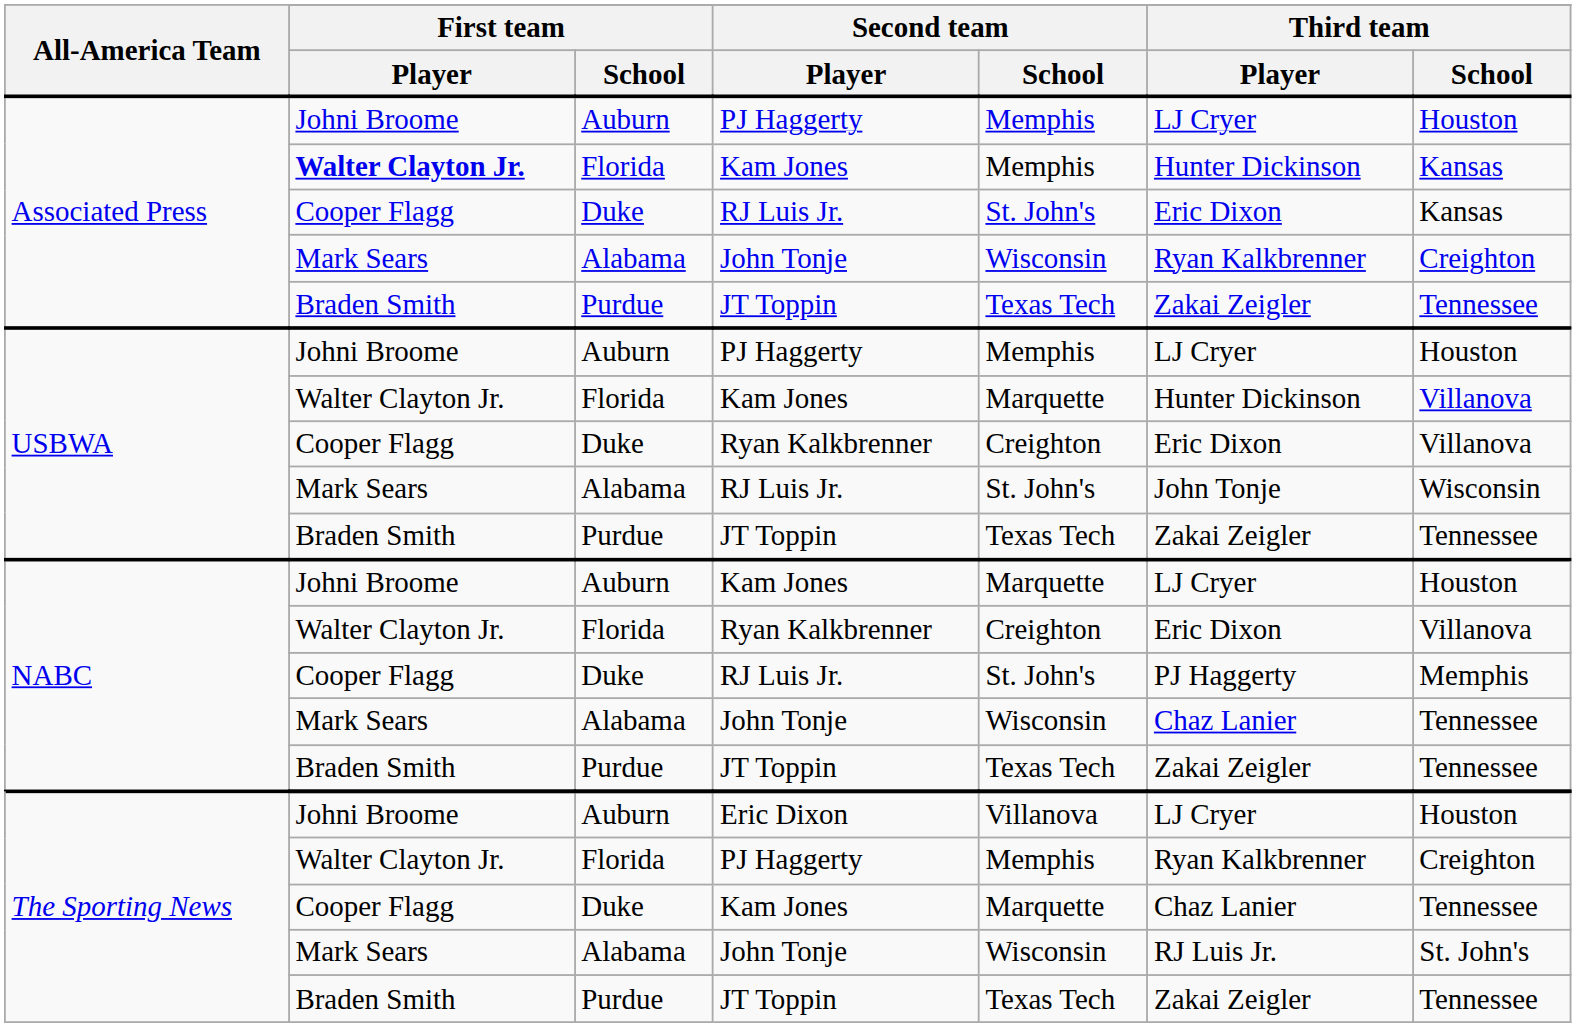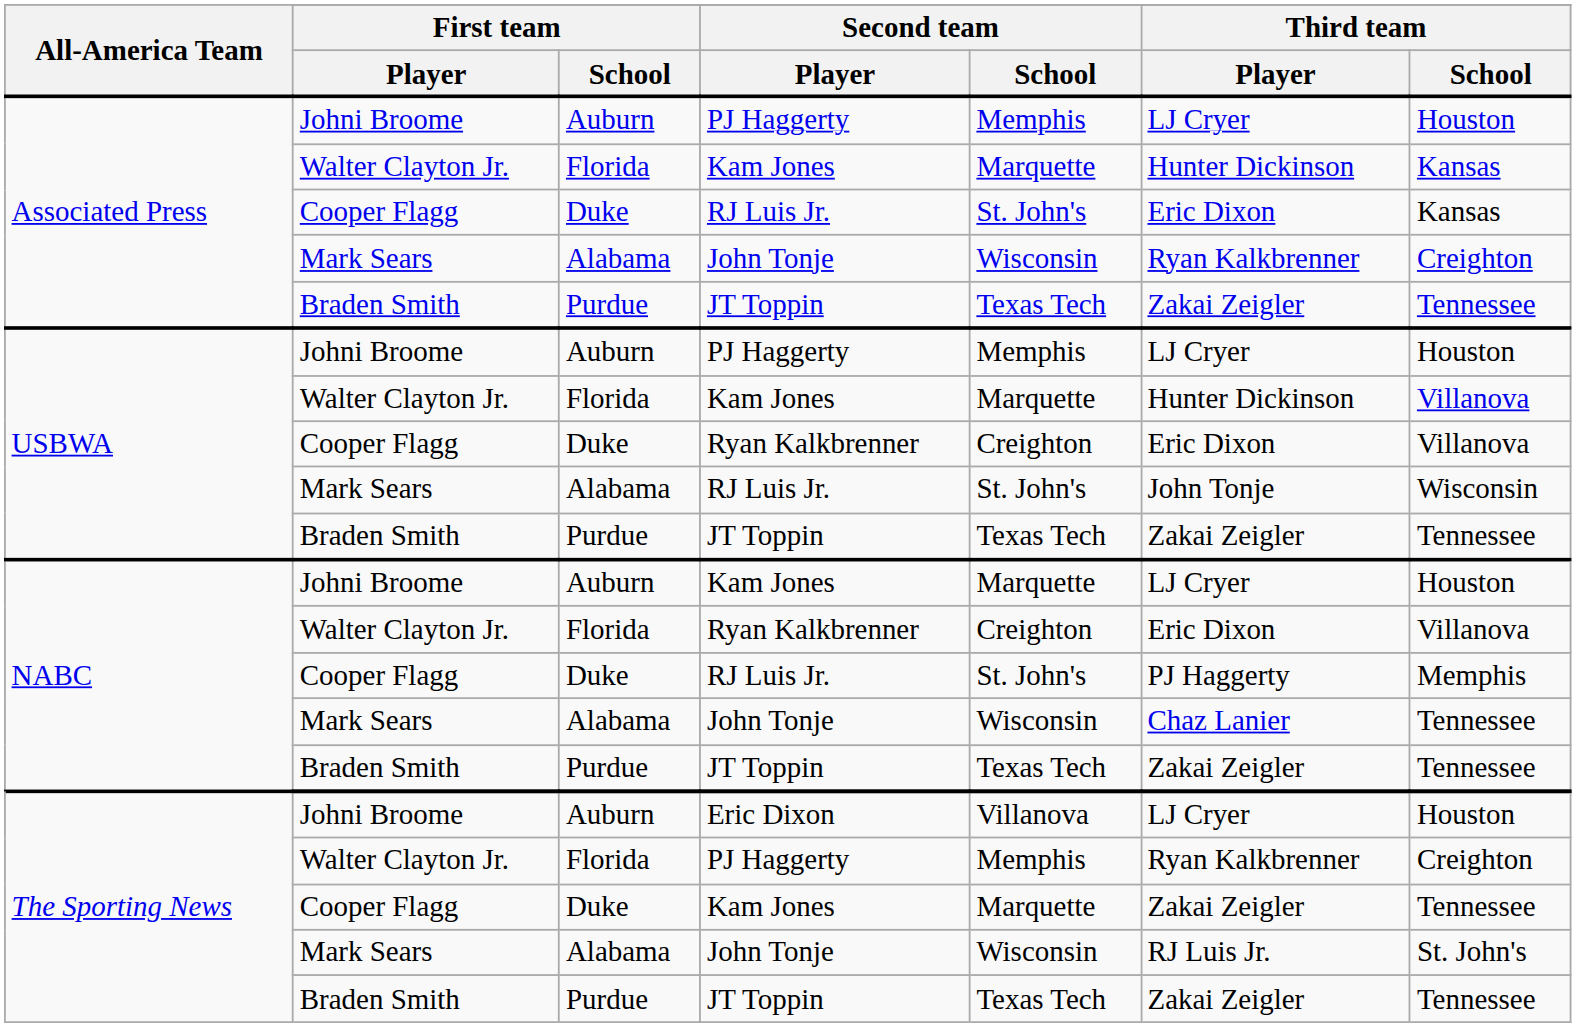 <table class="wikitable" style="width:98%;">
 <tr>
 <th rowspan=3>All-America Team</th>
 </tr>
 <tr>
 <th colspan=2>First team</th>
 <th colspan=2>Second team</th>
 <th colspan=2>Third team</th>
 </tr>
 <tr>
 <th>Player</th>
 <th>School</th>
 <th>Player</th>
 <th>School</th>
 <th>Player</th>
 <th>School</th>
 </tr>
 <tr>
 </tr>
 <tr style = "border-top:2px solid black;">
 <td rowspan=5><a href='#'>Associated Press</a></td>
 <td><a href='#'>Johni Broome</a></td>
 <td><a href='#'>Auburn</a></td>
 <td><a href='#'>PJ Haggerty</a></td>
 <td><a href='#'>Memphis</a></td>
 <td><a href='#'>LJ Cryer</a></td>
 <td><a href='#'>Houston</a></td>
 </tr>
 <tr>
-<td><strong><a href='#'>Walter Clayton Jr.</a></strong></td>
+<td><a href='#'>Walter Clayton Jr.</a></td>
 <td><a href='#'>Florida</a></td>
 <td><a href='#'>Kam Jones</a></td>
-<td>Memphis</td>
+<td><a href='#'>Marquette</a></td>
 <td><a href='#'>Hunter Dickinson</a></td>
 <td><a href='#'>Kansas</a></td>
 </tr>
 <tr>
 <td><a href='#'>Cooper Flagg</a></td>
 <td><a href='#'>Duke</a></td>
 <td><a href='#'>RJ Luis Jr.</a></td>
 <td><a href='#'>St. John's</a></td>
 <td><a href='#'>Eric Dixon</a></td>
 <td>Kansas</td>
 </tr>
 <tr>
 <td><a href='#'>Mark Sears</a></td>
 <td><a href='#'>Alabama</a></td>
 <td><a href='#'>John Tonje</a></td>
 <td><a href='#'>Wisconsin</a></td>
 <td><a href='#'>Ryan Kalkbrenner</a></td>
 <td><a href='#'>Creighton</a></td>
 </tr>
 <tr>
 <td><a href='#'>Braden Smith</a></td>
 <td><a href='#'>Purdue</a></td>
 <td><a href='#'>JT Toppin</a></td>
 <td><a href='#'>Texas Tech</a></td>
 <td><a href='#'>Zakai Zeigler</a></td>
 <td><a href='#'>Tennessee</a></td>
 </tr>
 <tr style = "border-top:2px solid black;">
 <td rowspan=5><a href='#'>USBWA</a></td>
 <td>Johni Broome</td>
 <td>Auburn</td>
 <td>PJ Haggerty</td>
 <td>Memphis</td>
 <td>LJ Cryer</td>
 <td>Houston</td>
 </tr>
 <tr>
 <td>Walter Clayton Jr.</td>
 <td>Florida</td>
 <td>Kam Jones</td>
 <td>Marquette</td>
 <td>Hunter Dickinson</td>
 <td><a href='#'>Villanova</a></td>
 </tr>
 <tr>
 <td>Cooper Flagg</td>
 <td>Duke</td>
 <td>Ryan Kalkbrenner</td>
 <td>Creighton</td>
 <td>Eric Dixon</td>
 <td>Villanova</td>
 </tr>
 <tr>
 <td>Mark Sears</td>
 <td>Alabama</td>
 <td>RJ Luis Jr.</td>
 <td>St. John's</td>
 <td>John Tonje</td>
 <td>Wisconsin</td>
 </tr>
 <tr>
 <td>Braden Smith</td>
 <td>Purdue</td>
 <td>JT Toppin</td>
 <td>Texas Tech</td>
 <td>Zakai Zeigler</td>
 <td>Tennessee</td>
 </tr>
 <tr style = "border-top:2px solid black;">
 <td rowspan=5><a href='#'>NABC</a></td>
 <td>Johni Broome</td>
 <td>Auburn</td>
 <td>Kam Jones</td>
 <td>Marquette</td>
 <td>LJ Cryer</td>
 <td>Houston</td>
 </tr>
 <tr>
 <td>Walter Clayton Jr.</td>
 <td>Florida</td>
 <td>Ryan Kalkbrenner</td>
 <td>Creighton</td>
 <td>Eric Dixon</td>
 <td>Villanova</td>
 </tr>
 <tr>
 <td>Cooper Flagg</td>
 <td>Duke</td>
 <td>RJ Luis Jr.</td>
 <td>St. John's</td>
 <td>PJ Haggerty</td>
 <td>Memphis</td>
 </tr>
 <tr>
 <td>Mark Sears</td>
 <td>Alabama</td>
 <td>John Tonje</td>
 <td>Wisconsin</td>
 <td><a href='#'>Chaz Lanier</a></td>
 <td>Tennessee</td>
 </tr>
 <tr>
 <td>Braden Smith</td>
 <td>Purdue</td>
 <td>JT Toppin</td>
 <td>Texas Tech</td>
 <td>Zakai Zeigler</td>
 <td>Tennessee</td>
 </tr>
 <tr style = "border-top:2px solid black;">
 <td rowspan=6><em><a href='#'>The Sporting News</a></em></td>
 </tr>
 <tr style = "border-top:2px solid black;">
 <td>Johni Broome</td>
 <td>Auburn</td>
 <td>Eric Dixon</td>
 <td>Villanova</td>
 <td>LJ Cryer</td>
 <td>Houston</td>
 </tr>
 <tr>
 <td>Walter Clayton Jr.</td>
 <td>Florida</td>
 <td>PJ Haggerty</td>
 <td>Memphis</td>
 <td>Ryan Kalkbrenner</td>
 <td>Creighton</td>
 </tr>
 <tr>
 <td>Cooper Flagg</td>
 <td>Duke</td>
 <td>Kam Jones</td>
 <td>Marquette</td>
-<td>Chaz Lanier</td>
+<td>Zakai Zeigler</td>
 <td>Tennessee</td>
 </tr>
 <tr>
 <td>Mark Sears</td>
 <td>Alabama</td>
 <td>John Tonje</td>
 <td>Wisconsin</td>
 <td>RJ Luis Jr.</td>
 <td>St. John's</td>
 </tr>
 <tr>
 <td>Braden Smith</td>
 <td>Purdue</td>
 <td>JT Toppin</td>
 <td>Texas Tech</td>
 <td>Zakai Zeigler</td>
 <td>Tennessee</td>
 </tr>
 </table>
